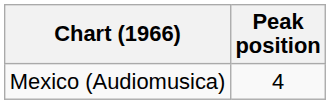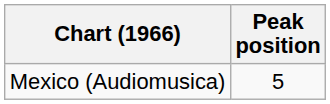 <table class="wikitable">
 <tr>
 <th>Chart (1966)</th>
 <th>Peak<br>position</th>
 </tr>
 <tr>
 <td>Mexico (Audiomusica)</td>
-<td align="center">4</td>
+<td align="center">5</td>
 </tr>
 </table>
